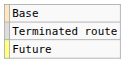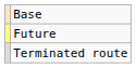 <table class="wikitable sortable">
 <tr>
 <td style="background-color: #FFE6BD"></td>
 <td>Base</td>
 </tr>
 <tr>
+<td style="background-color:#FFFF80"></td>
+<td>Future</td>
+</tr>
+<tr>
 <td style="background-color:#DDDDDD"></td>
 <td>Terminated route</td>
 </tr>
-<tr>
-<td style="background-color:#FFFF80"></td>
-<td>Future</td>
-</tr>
 </table>
